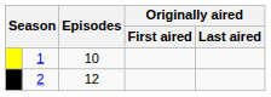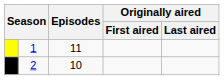 <table class="wikitable plainrowheaders" style="text-align:center;">
 <tr>
 <th colspan="2" rowspan="2">Season</th>
 <th rowspan="2">Episodes</th>
 <th colspan="2">Originally aired</th>
 </tr>
 <tr>
 <th>First aired</th>
 <th>Last aired</th>
 </tr>
 <tr>
 <td style="background:#FFFF00;"></td>
 <td><a href='#'>1</a></td>
-<td>10</td>
+<td>11</td>
 <td></td>
 <td></td>
 </tr>
 <tr>
 <td style="background:#000000;"></td>
 <td><a href='#'>2</a></td>
-<td>12</td>
+<td>10</td>
 <td></td>
 <td></td>
 </tr>
 </table>
